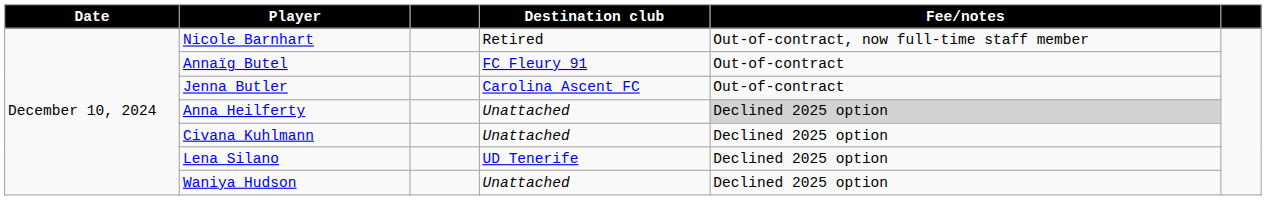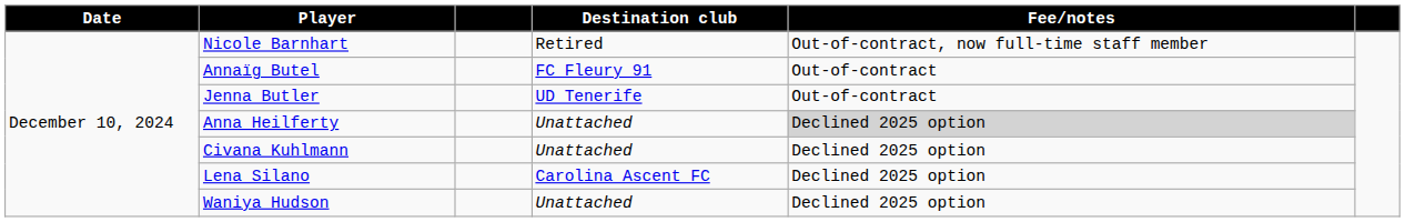 <table class="wikitable sortable" style="text-align:left;">
 <tr>
 <th style="background:#000; color:#fff; width:150px;" data-sort-type="date">Date</th>
 <th style="background:#000; color:#fff; width:200px;">Player</th>
 <th style="background:#000; color:#fff; width:55px;"></th>
 <th style="background:#000; color:#fff; width:200px;">Destination club</th>
 <th style="background:#000; color:#fff; width:450px;">Fee/notes</th>
 <th style="background:#000; color:#fff; width:30px;"></th>
 </tr>
 <tr>
 <td rowspan="7">December 10, 2024</td>
 <td> <a href='#'>Nicole Barnhart</a></td>
 <td align="center"></td>
 <td>Retired</td>
 <td>Out-of-contract, now full-time staff member</td>
 <td rowspan="7"></td>
 </tr>
 <tr>
 <td> <a href='#'>Annaïg Butel</a></td>
 <td align="center"></td>
 <td> <a href='#'>FC Fleury 91</a></td>
 <td>Out-of-contract</td>
 </tr>
 <tr>
 <td> <a href='#'>Jenna Butler</a></td>
 <td align="center"></td>
-<td> <a href='#'>Carolina Ascent FC</a></td>
+<td> <a href='#'>UD Tenerife</a></td>
 <td>Out-of-contract</td>
 </tr>
 <tr>
 <td> <a href='#'>Anna Heilferty</a></td>
 <td align="center"></td>
 <td><em>Unattached</em></td>
 <td style="background: lightgrey;">Declined 2025 option</td>
 </tr>
 <tr>
 <td> <a href='#'>Civana Kuhlmann</a></td>
 <td align="center"></td>
 <td><em>Unattached</em></td>
 <td>Declined 2025 option</td>
 </tr>
 <tr>
 <td> <a href='#'>Lena Silano</a></td>
 <td align="center"></td>
-<td> <a href='#'>UD Tenerife</a></td>
+<td> <a href='#'>Carolina Ascent FC</a></td>
 <td>Declined 2025 option</td>
 </tr>
 <tr>
 <td> <a href='#'>Waniya Hudson</a></td>
 <td align="center"></td>
 <td><em>Unattached</em></td>
 <td>Declined 2025 option</td>
 </tr>
 </table>
